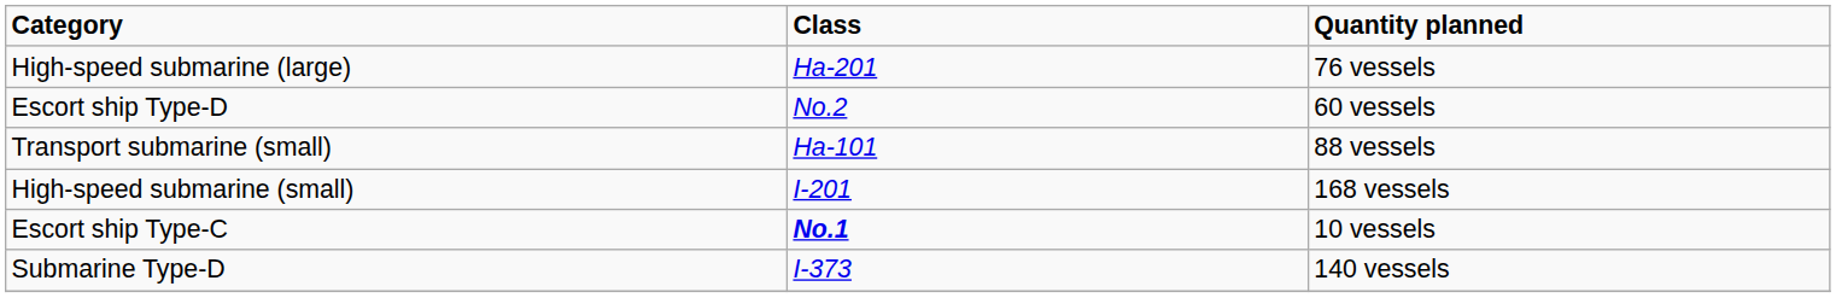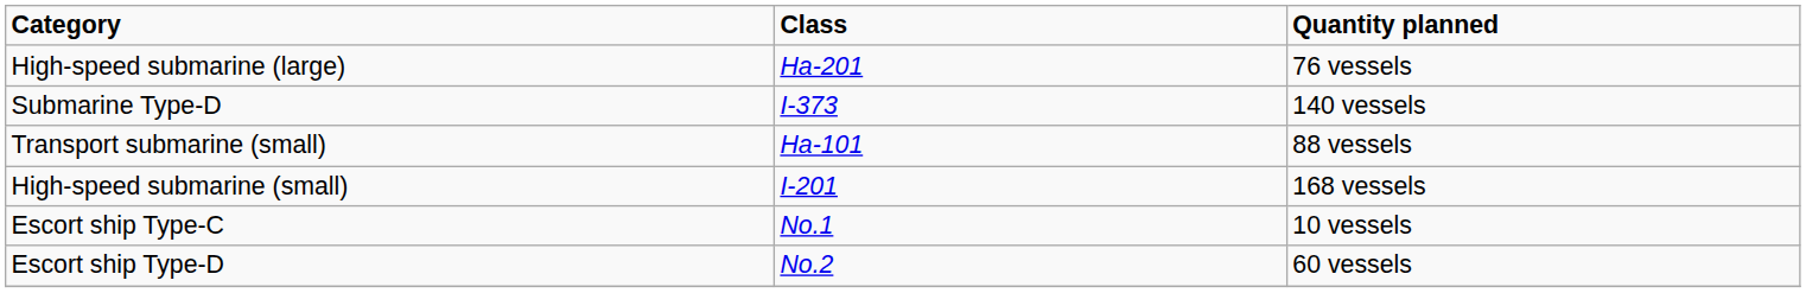 <table class="wikitable" width="90%">
 <tr>
 <td width="12%"><strong>Category</strong></td>
 <td width="8%"><strong>Class</strong></td>
 <td width="8%"><strong>Quantity planned</strong></td>
 </tr>
 <tr>
 <td>High-speed submarine (large)</td>
 <td><em><a href='#'>Ha-201</a></em></td>
 <td>76 vessels</td>
 </tr>
 <tr>
-<td>Escort ship Type-D</td>
-<td><em><a href='#'>No.2</a></em></td>
-<td>60 vessels</td>
+<td>Submarine Type-D</td>
+<td><em><a href='#'>I-373</a></em></td>
+<td>140 vessels</td>
 </tr>
 <tr>
 <td>Transport submarine (small)</td>
 <td><em><a href='#'>Ha-101</a></em></td>
 <td>88 vessels</td>
 </tr>
 <tr>
 <td>High-speed submarine (small)</td>
 <td><em><a href='#'>I-201</a></em></td>
 <td>168 vessels</td>
 </tr>
 <tr>
 <td>Escort ship Type-C</td>
-<td><strong><em><a href='#'>No.1</a></em></strong></td>
+<td><em><a href='#'>No.1</a></em></td>
 <td>10 vessels</td>
 </tr>
 <tr>
-<td>Submarine Type-D</td>
-<td><em><a href='#'>I-373</a></em></td>
-<td>140 vessels</td>
+<td>Escort ship Type-D</td>
+<td><em><a href='#'>No.2</a></em></td>
+<td>60 vessels</td>
 </tr>
 <tr>
 </tr>
 </table>
